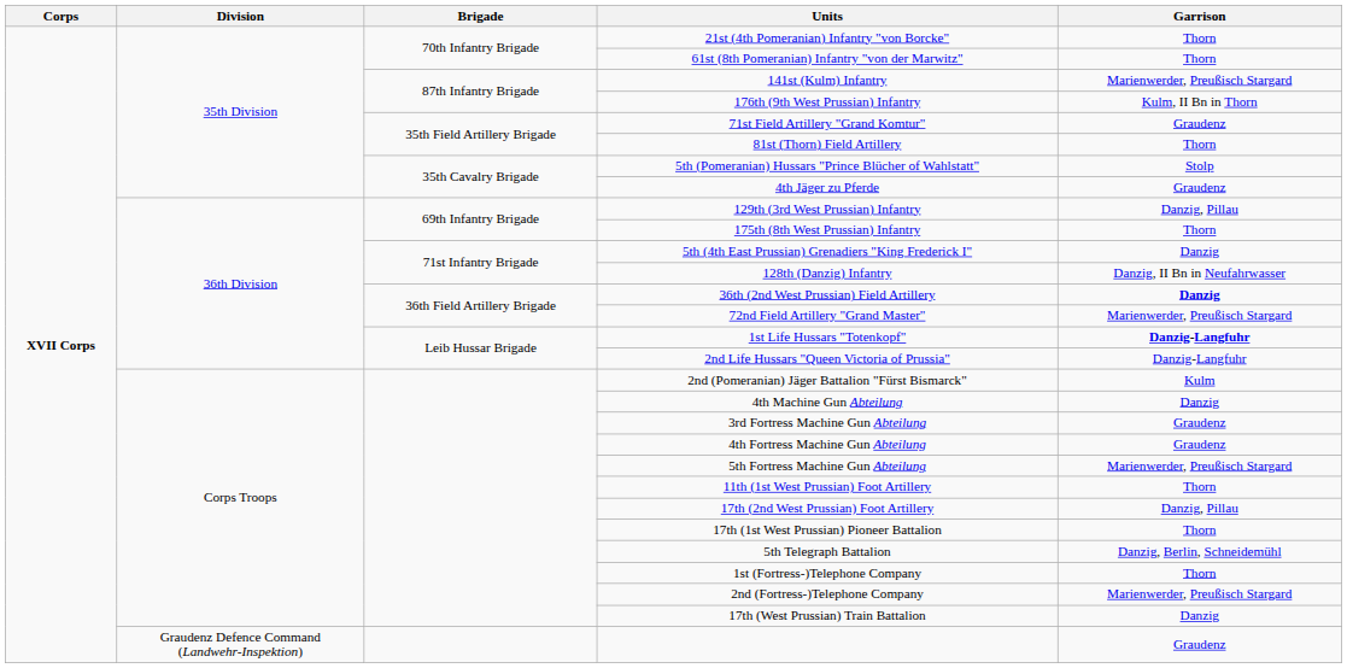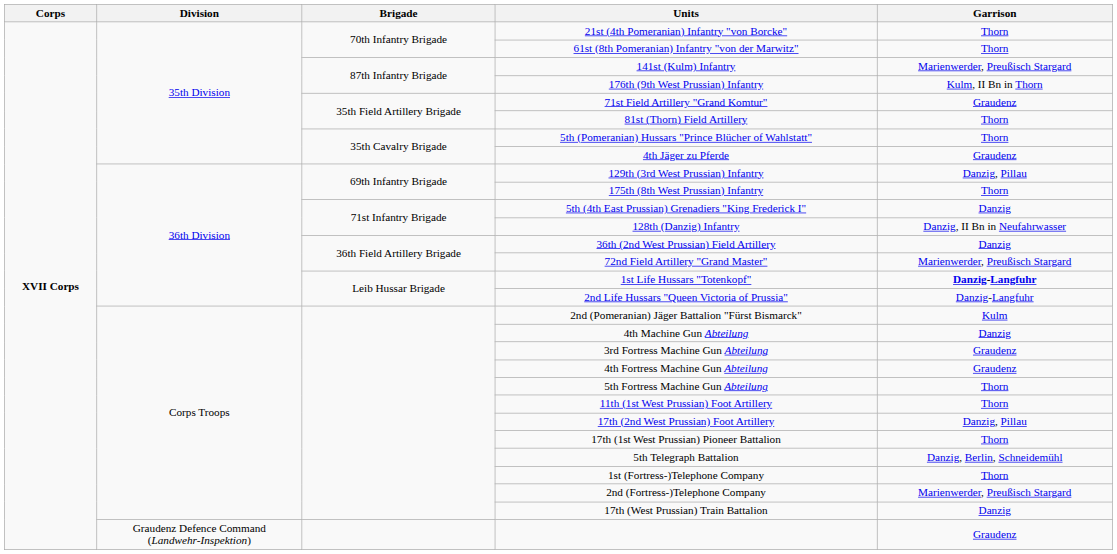 <table class="wikitable collapsible collapsed" style="text-align:center; width:100%;">
 <tr>
 <th>Corps</th>
 <th>Division</th>
 <th>Brigade</th>
 <th>Units</th>
 <th>Garrison</th>
 </tr>
 <tr>
 <td ROWSPAN=29><strong>XVII Corps</strong></td>
 <td ROWSPAN=8><a href='#'>35th Division</a></td>
 <td ROWSPAN=2>70th Infantry Brigade</td>
 <td><a href='#'>21st (4th Pomeranian) Infantry "von Borcke"</a></td>
 <td><a href='#'>Thorn</a></td>
 </tr>
 <tr>
 <td><a href='#'>61st (8th Pomeranian) Infantry "von der Marwitz"</a></td>
 <td><a href='#'>Thorn</a></td>
 </tr>
 <tr>
 <td ROWSPAN=2>87th Infantry Brigade</td>
 <td><a href='#'>141st (Kulm) Infantry</a></td>
 <td><a href='#'>Marienwerder</a>, <a href='#'>Preußisch Stargard</a></td>
 </tr>
 <tr>
 <td><a href='#'>176th (9th West Prussian) Infantry</a></td>
 <td><a href='#'>Kulm</a>, II Bn in <a href='#'>Thorn</a></td>
 </tr>
 <tr>
 <td ROWSPAN=2>35th Field Artillery Brigade</td>
 <td><a href='#'>71st Field Artillery "Grand Komtur"</a></td>
 <td><a href='#'>Graudenz</a></td>
 </tr>
 <tr>
 <td><a href='#'>81st (Thorn) Field Artillery</a></td>
 <td><a href='#'>Thorn</a></td>
 </tr>
 <tr>
 <td ROWSPAN=2>35th Cavalry Brigade</td>
 <td><a href='#'>5th (Pomeranian) Hussars "Prince Blücher of Wahlstatt"</a></td>
-<td><a href='#'>Stolp</a></td>
+<td><a href='#'>Thorn</a></td>
 </tr>
 <tr>
 <td><a href='#'>4th Jäger zu Pferde</a></td>
 <td><a href='#'>Graudenz</a></td>
 </tr>
 <tr>
 <td ROWSPAN=8><a href='#'>36th Division</a></td>
 <td ROWSPAN=2>69th Infantry Brigade</td>
 <td><a href='#'>129th (3rd West Prussian) Infantry</a></td>
 <td><a href='#'>Danzig</a>, <a href='#'>Pillau</a></td>
 </tr>
 <tr>
 <td><a href='#'>175th (8th West Prussian) Infantry</a></td>
 <td><a href='#'>Thorn</a></td>
 </tr>
 <tr>
 <td ROWSPAN=2>71st Infantry Brigade</td>
 <td><a href='#'>5th (4th East Prussian) Grenadiers "King Frederick I"</a></td>
 <td><a href='#'>Danzig</a></td>
 </tr>
 <tr>
 <td><a href='#'>128th (Danzig) Infantry</a></td>
 <td><a href='#'>Danzig</a>, II Bn in <a href='#'>Neufahrwasser</a></td>
 </tr>
 <tr>
 <td ROWSPAN=2>36th Field Artillery Brigade</td>
 <td><a href='#'>36th (2nd West Prussian) Field Artillery</a></td>
-<td><strong><a href='#'>Danzig</a></strong></td>
+<td><a href='#'>Danzig</a></td>
 </tr>
 <tr>
 <td><a href='#'>72nd Field Artillery "Grand Master"</a></td>
 <td><a href='#'>Marienwerder</a>, <a href='#'>Preußisch Stargard</a></td>
 </tr>
 <tr>
 <td ROWSPAN=2>Leib Hussar Brigade</td>
 <td><a href='#'>1st Life Hussars "Totenkopf"</a></td>
 <td><strong><a href='#'>Danzig</a>-<a href='#'>Langfuhr</a></strong></td>
 </tr>
 <tr>
 <td><a href='#'>2nd Life Hussars "Queen Victoria of Prussia"</a></td>
 <td><a href='#'>Danzig</a>-<a href='#'>Langfuhr</a></td>
 </tr>
 <tr>
 <td ROWSPAN=12>Corps Troops</td>
 <td ROWSPAN=12></td>
 <td>2nd (Pomeranian) Jäger Battalion "Fürst Bismarck"</td>
 <td><a href='#'>Kulm</a></td>
 </tr>
 <tr>
 <td>4th Machine Gun <em><a href='#'>Abteilung</a></em></td>
 <td><a href='#'>Danzig</a></td>
 </tr>
 <tr>
 <td>3rd Fortress Machine Gun <em><a href='#'>Abteilung</a></em></td>
 <td><a href='#'>Graudenz</a></td>
 </tr>
 <tr>
 <td>4th Fortress Machine Gun <em><a href='#'>Abteilung</a></em></td>
 <td><a href='#'>Graudenz</a></td>
 </tr>
 <tr>
 <td>5th Fortress Machine Gun <em><a href='#'>Abteilung</a></em></td>
-<td><a href='#'>Marienwerder</a>, <a href='#'>Preußisch Stargard</a></td>
+<td><a href='#'>Thorn</a></td>
 </tr>
 <tr>
 <td><a href='#'>11th (1st West Prussian) Foot Artillery</a></td>
 <td><a href='#'>Thorn</a></td>
 </tr>
 <tr>
 <td><a href='#'>17th (2nd West Prussian) Foot Artillery</a></td>
 <td><a href='#'>Danzig</a>, <a href='#'>Pillau</a></td>
 </tr>
 <tr>
 <td>17th (1st West Prussian) Pioneer Battalion</td>
 <td><a href='#'>Thorn</a></td>
 </tr>
 <tr>
 <td>5th Telegraph Battalion</td>
 <td><a href='#'>Danzig</a>, <a href='#'>Berlin</a>, <a href='#'>Schneidemühl</a></td>
 </tr>
 <tr>
 <td>1st (Fortress-)Telephone Company</td>
 <td><a href='#'>Thorn</a></td>
 </tr>
 <tr>
 <td>2nd (Fortress-)Telephone Company</td>
 <td><a href='#'>Marienwerder</a>, <a href='#'>Preußisch Stargard</a></td>
 </tr>
 <tr>
 <td>17th (West Prussian) Train Battalion</td>
 <td><a href='#'>Danzig</a></td>
 </tr>
 <tr>
 <td>Graudenz Defence Command<br>(<em>Landwehr-Inspektion</em>)</td>
 <td></td>
 <td></td>
 <td><a href='#'>Graudenz</a></td>
 </tr>
 </table>
